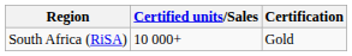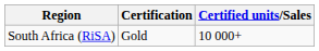 <table class="wikitable">
 <tr>
 <th>Region</th>
+<th>Certification</th>
 <th><a href='#'>Certified units</a>/Sales</th>
-<th>Certification</th>
 </tr>
 <tr>
 <td>South Africa (<a href='#'>RiSA</a>)</td>
+<td>Gold</td>
 <td>10 000+</td>
-<td>Gold</td>
 </tr>
 </table>
